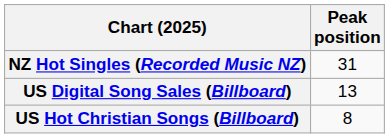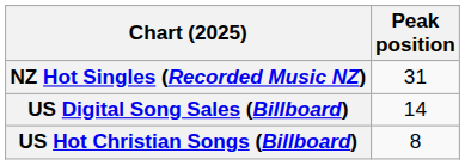 <table class="wikitable sortable plainrowheaders" style="text-align:center">
 <tr>
 <th scope="col">Chart (2025)</th>
 <th scope="col">Peak<br>position</th>
 </tr>
 <tr>
 <th scope="row">NZ <a href='#'>Hot Singles</a> (<em><a href='#'>Recorded Music NZ</a></em>)</th>
 <td>31</td>
 </tr>
 <tr>
 <th scope="row">US <a href='#'>Digital Song Sales</a> (<em><a href='#'>Billboard</a></em>)</th>
-<td>13</td>
+<td>14</td>
 </tr>
 <tr>
 <th scope="row">US <a href='#'>Hot Christian Songs</a> (<em><a href='#'>Billboard</a></em>)</th>
 <td>8</td>
 </tr>
 </table>
